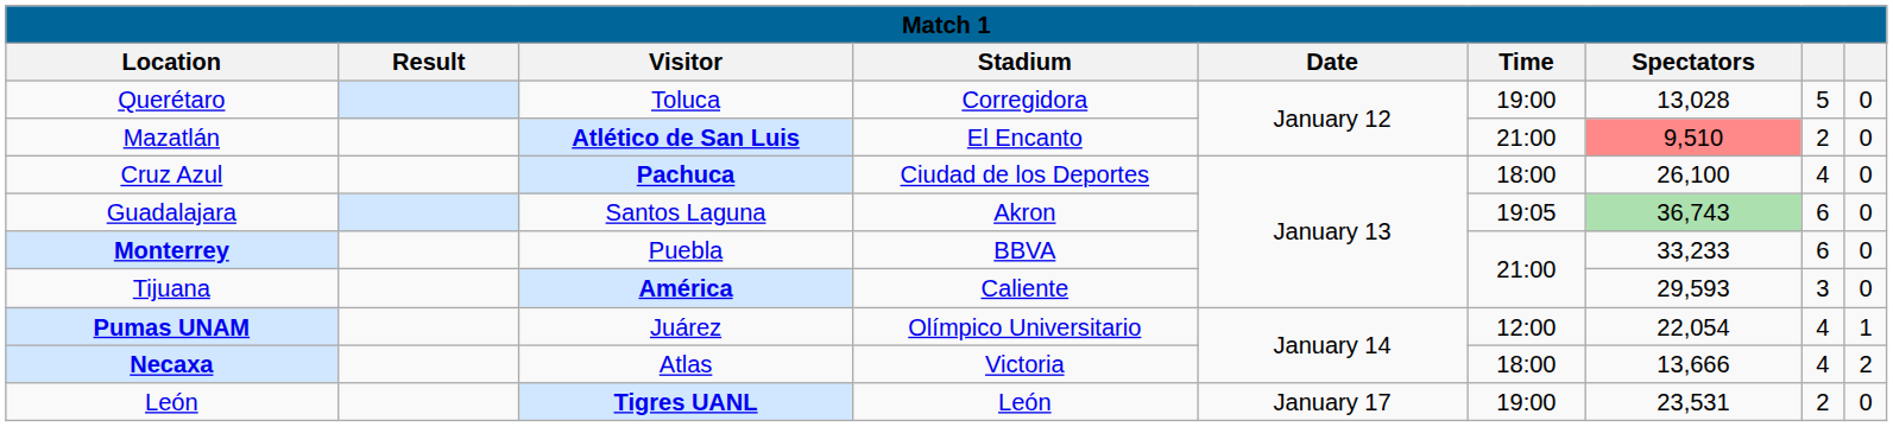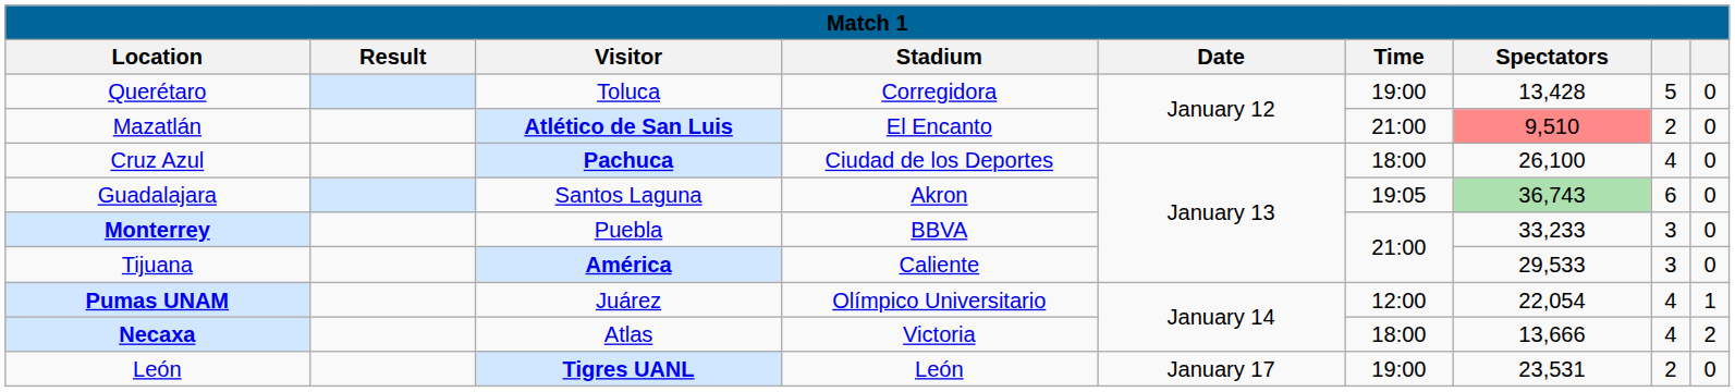 <table class="wikitable mw-collapsible mw-collapsed" style="margin:auto; font-size:95%; text-align: center; width: 95%;">
 <tr>
 <th colspan="9" style=" background: #006699 " width="100%;" align="center"><b>Match 1</b></th>
 </tr>
 <tr>
 <th width="125">Location</th>
 <th width="65">Result</th>
 <th width="125">Visitor</th>
 <th width="130">Stadium</th>
 <th width="100">Date</th>
 <th width="40">Time</th>
 <th width="50">Spectators</th>
 <th width="10"></th>
 <th width="10"></th>
 </tr>
 <tr aling="center">
 <td><a href='#'>Querétaro</a></td>
 <td bgcolor="D0E7FF"><strong></strong></td>
 <td><a href='#'>Toluca</a></td>
 <td><a href='#'>Corregidora</a></td>
 <td rowspan=2>January 12</td>
 <td>19:00</td>
-<td>13,028</td>
+<td>13,428</td>
 <td>5</td>
 <td>0</td>
 </tr>
 <tr aling="center">
 <td><a href='#'>Mazatlán</a></td>
 <td></td>
 <td bgcolor="D0E7FF"><strong><a href='#'>Atlético de San Luis</a></strong></td>
 <td><a href='#'>El Encanto</a></td>
 <td>21:00</td>
 <td bgcolor=#FF8888>9,510</td>
 <td>2</td>
 <td>0</td>
 </tr>
 <tr aling="center">
 <td><a href='#'>Cruz Azul</a></td>
 <td></td>
 <td bgcolor="D0E7FF"><strong><a href='#'>Pachuca</a></strong></td>
 <td><a href='#'>Ciudad de los Deportes</a></td>
 <td rowspan=4>January 13</td>
 <td>18:00</td>
 <td>26,100</td>
 <td>4</td>
 <td>0</td>
 </tr>
 <tr aling="center">
 <td><a href='#'>Guadalajara</a></td>
 <td bgcolor="D0E7FF"><strong></strong></td>
 <td><a href='#'>Santos Laguna</a></td>
 <td><a href='#'>Akron</a></td>
 <td>19:05</td>
 <td bgcolor=#ACE1AF>36,743</td>
 <td>6</td>
 <td>0</td>
 </tr>
 <tr aling="center">
 <td bgcolor="D0E7FF"><strong><a href='#'>Monterrey</a></strong></td>
 <td></td>
 <td><a href='#'>Puebla</a></td>
 <td><a href='#'>BBVA</a></td>
 <td rowspan=2>21:00</td>
 <td>33,233</td>
-<td>6</td>
+<td>3</td>
 <td>0</td>
 </tr>
 <tr aling="center">
 <td><a href='#'>Tijuana</a></td>
 <td></td>
 <td bgcolor="D0E7FF"><strong><a href='#'>América</a></strong></td>
 <td><a href='#'>Caliente</a></td>
-<td>29,593</td>
+<td>29,533</td>
 <td>3</td>
 <td>0</td>
 </tr>
 <tr aling="center">
 <td bgcolor="D0E7FF"><strong><a href='#'>Pumas UNAM</a></strong></td>
 <td></td>
 <td><a href='#'>Juárez</a></td>
 <td><a href='#'>Olímpico Universitario</a></td>
 <td rowspan=2>January 14</td>
 <td>12:00</td>
 <td>22,054</td>
 <td>4</td>
 <td>1</td>
 </tr>
 <tr aling="center">
 <td bgcolor="D0E7FF"><strong><a href='#'>Necaxa</a></strong></td>
 <td></td>
 <td><a href='#'>Atlas</a></td>
 <td><a href='#'>Victoria</a></td>
 <td>18:00</td>
 <td>13,666</td>
 <td>4</td>
 <td>2</td>
 </tr>
 <tr aling="center">
 <td><a href='#'>León</a></td>
 <td></td>
 <td bgcolor="D0E7FF"><strong><a href='#'>Tigres UANL</a></strong></td>
 <td><a href='#'>León</a></td>
 <td>January 17</td>
 <td>19:00</td>
 <td>23,531</td>
 <td>2</td>
 <td>0</td>
 </tr>
 </table>
